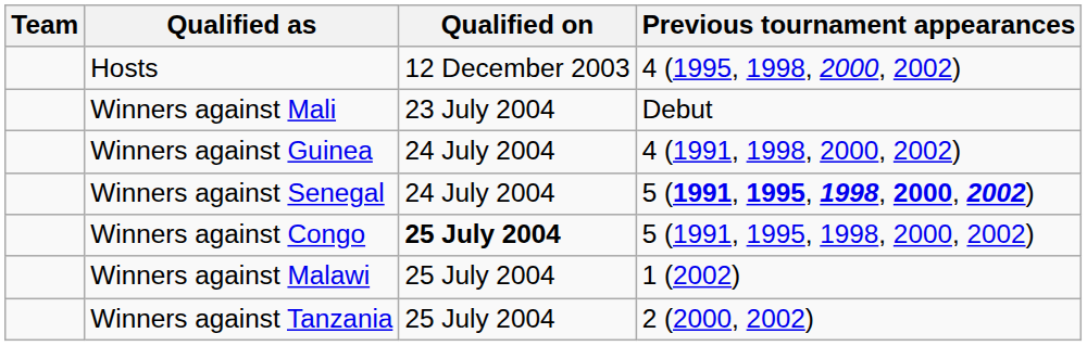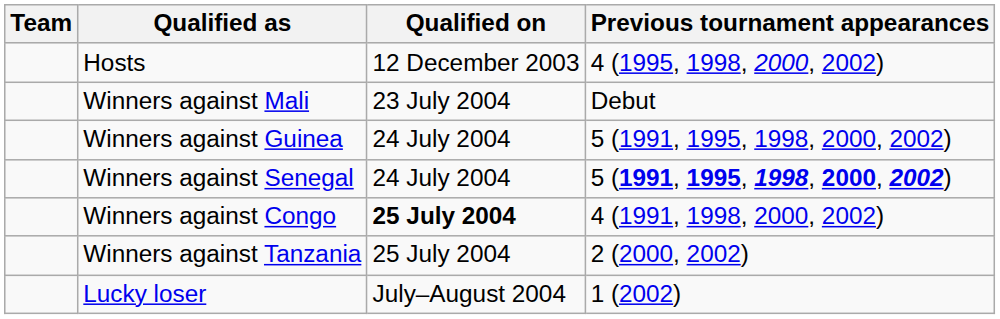 <table class="wikitable sortable">
 <tr>
 <th>Team</th>
 <th>Qualified as</th>
 <th>Qualified on</th>
 <th data-sort-type="number">Previous tournament appearances</th>
 </tr>
 <tr>
 <td></td>
 <td>Hosts</td>
 <td>12 December 2003</td>
 <td>4 (<a href='#'>1995</a>, <a href='#'>1998</a>, <em><a href='#'>2000</a></em>, <a href='#'>2002</a>)</td>
 </tr>
 <tr>
 <td></td>
 <td>Winners against <a href='#'>Mali</a></td>
 <td>23 July 2004</td>
 <td>Debut</td>
 </tr>
 <tr>
 <td></td>
 <td>Winners against <a href='#'>Guinea</a></td>
 <td>24 July 2004</td>
-<td>4 (<a href='#'>1991</a>, <a href='#'>1998</a>, <a href='#'>2000</a>, <a href='#'>2002</a>)</td>
+<td>5 (<a href='#'>1991</a>, <a href='#'>1995</a>, <a href='#'>1998</a>, <a href='#'>2000</a>, <a href='#'>2002</a>)</td>
 </tr>
 <tr>
 <td></td>
 <td>Winners against <a href='#'>Senegal</a></td>
 <td>24 July 2004</td>
 <td>5 (<strong><a href='#'>1991</a></strong>, <strong><a href='#'>1995</a></strong>, <strong><em><a href='#'>1998</a></em></strong>, <strong><a href='#'>2000</a></strong>, <strong><em><a href='#'>2002</a></em></strong>)</td>
 </tr>
 <tr>
 <td></td>
 <td>Winners against <a href='#'>Congo</a></td>
 <td><strong>25 July 2004</strong></td>
-<td>5 (<a href='#'>1991</a>, <a href='#'>1995</a>, <a href='#'>1998</a>, <a href='#'>2000</a>, <a href='#'>2002</a>)</td>
-</tr>
-<tr>
-<td></td>
-<td>Winners against <a href='#'>Malawi</a></td>
-<td>25 July 2004</td>
-<td>1 (<a href='#'>2002</a>)</td>
+<td>4 (<a href='#'>1991</a>, <a href='#'>1998</a>, <a href='#'>2000</a>, <a href='#'>2002</a>)</td>
 </tr>
 <tr>
 <td></td>
 <td>Winners against <a href='#'>Tanzania</a></td>
 <td>25 July 2004</td>
 <td>2 (<a href='#'>2000</a>, <a href='#'>2002</a>)</td>
 </tr>
+<tr>
+<td></td>
+<td><a href='#'>Lucky loser</a></td>
+<td>July–August 2004</td>
+<td>1 (<a href='#'>2002</a>)</td>
+</tr>
 </table>
